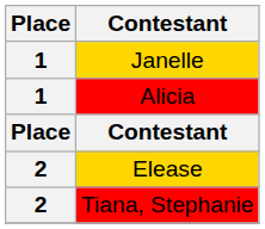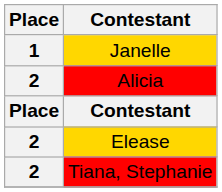 <table class="wikitable" style="text-align:center">
 <tr>
 <th>Place</th>
 <th>Contestant</th>
 </tr>
 <tr>
 <th>1</th>
 <td bgcolor="gold">Janelle</td>
 </tr>
 <tr>
-<th>1</th>
+<th>2</th>
 <td bgcolor="red">Alicia</td>
 </tr>
 <tr>
 <th>Place</th>
 <th>Contestant</th>
 </tr>
 <tr>
 <th>2</th>
 <td bgcolor="gold">Elease</td>
 </tr>
 <tr>
 <th>2</th>
 <td bgcolor="red">Tiana, Stephanie</td>
 </tr>
 <tr>
 </tr>
 </table>
